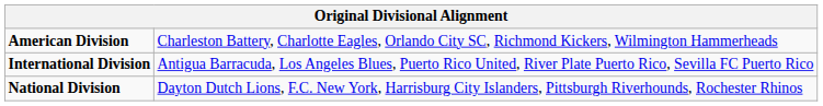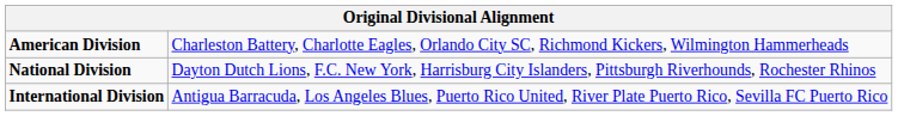 <table class="wikitable" style="text-align:left;">
 <tr>
 <th colspan="2">Original Divisional Alignment</th>
 </tr>
 <tr>
 <td><strong>American Division</strong></td>
 <td><a href='#'>Charleston Battery</a>, <a href='#'>Charlotte Eagles</a>, <a href='#'>Orlando City SC</a>, <a href='#'>Richmond Kickers</a>, <a href='#'>Wilmington Hammerheads</a></td>
 </tr>
 <tr>
+<td><strong>National Division</strong></td>
+<td><a href='#'>Dayton Dutch Lions</a>, <a href='#'>F.C. New York</a>, <a href='#'>Harrisburg City Islanders</a>, <a href='#'>Pittsburgh Riverhounds</a>, <a href='#'>Rochester Rhinos</a></td>
+</tr>
+<tr>
 <td><strong>International Division</strong></td>
 <td><a href='#'>Antigua Barracuda</a>, <a href='#'>Los Angeles Blues</a>, <a href='#'>Puerto Rico United</a>, <a href='#'>River Plate Puerto Rico</a>, <a href='#'>Sevilla FC Puerto Rico</a></td>
 </tr>
-<tr>
-<td><strong>National Division</strong></td>
-<td><a href='#'>Dayton Dutch Lions</a>, <a href='#'>F.C. New York</a>, <a href='#'>Harrisburg City Islanders</a>, <a href='#'>Pittsburgh Riverhounds</a>, <a href='#'>Rochester Rhinos</a></td>
-</tr>
 </table>
